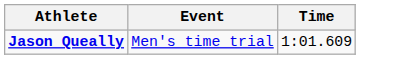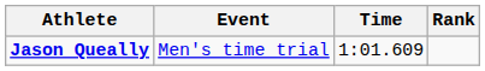 <table class=wikitable style="font-size:90%">
 <tr>
 <th>Athlete</th>
 <th>Event</th>
 <th>Time</th>
+<th>Rank</th>
 </tr>
 <tr align=center>
 <td align=left><strong><a href='#'>Jason Queally</a></strong></td>
 <td align=left><a href='#'>Men's time trial</a></td>
 <td>1:01.609 </td>
+<td></td>
 </tr>
 </table>
